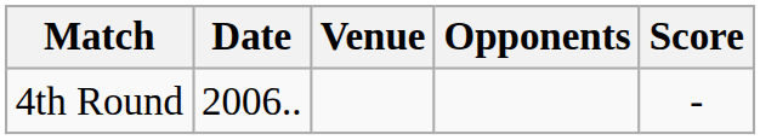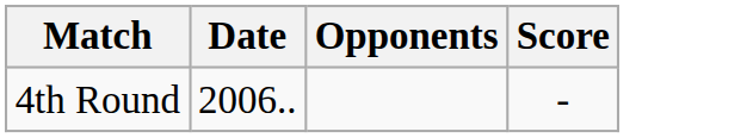 <table class="wikitable" style="text-align:center;">
 <tr>
 <th>Match</th>
 <th>Date</th>
-<th>Venue</th>
 <th>Opponents</th>
 <th>Score</th>
 </tr>
 <tr>
 <td>4th Round</td>
 <td>2006..</td>
 <td><a href='#'></a></td>
-<td><a href='#'></a></td>
 <td>-</td>
 </tr>
 </table>
